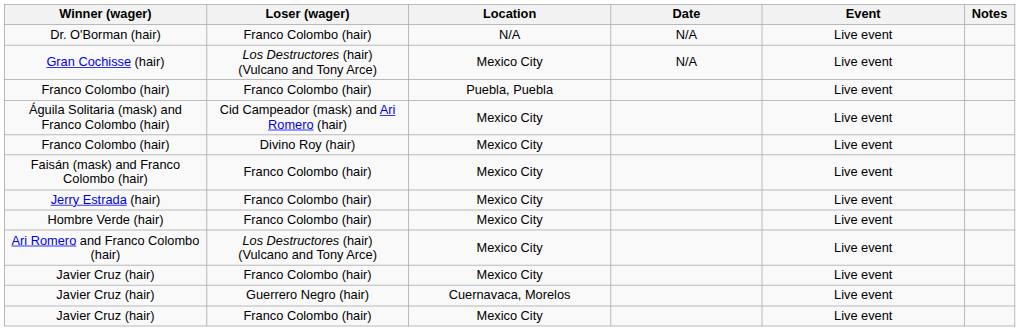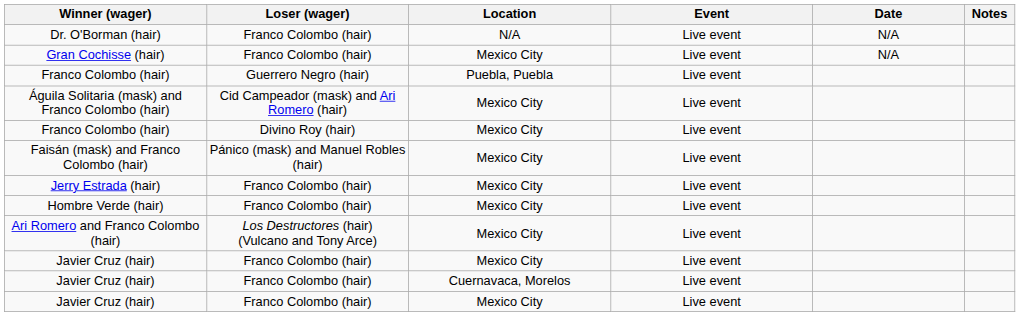 <table class="wikitable sortable" width=100%  style="text-align: center">
 <tr>
 <th width=20% scope="col">Winner (wager)</th>
 <th width=20% scope="col">Loser (wager)</th>
 <th width=20% scope="col">Location</th>
+<th width=20% scope="col">Event</th>
 <th width=15% scope="col">Date</th>
-<th width=20% scope="col">Event</th>
 <th class="unsortable" width=5% scope="col">Notes</th>
 </tr>
 <tr>
 <td>Dr. O'Borman (hair)</td>
 <td>Franco Colombo (hair)</td>
 <td>N/A</td>
+<td>Live event</td>
 <td>N/A</td>
-<td>Live event</td>
 <td> </td>
 </tr>
 <tr>
 <td><a href='#'>Gran Cochisse</a> (hair)</td>
-<td><em>Los Destructores</em> (hair)<br>(Vulcano and Tony Arce)</td>
+<td>Franco Colombo (hair)</td>
 <td>Mexico City</td>
+<td>Live event</td>
 <td>N/A</td>
-<td>Live event</td>
 <td> </td>
 </tr>
 <tr>
 <td>Franco Colombo (hair)</td>
-<td>Franco Colombo (hair)</td>
+<td>Guerrero Negro (hair)</td>
 <td>Puebla, Puebla</td>
+<td>Live event</td>
 <td></td>
-<td>Live event</td>
 <td> </td>
 </tr>
 <tr>
 <td>Águila Solitaria (mask) and Franco Colombo (hair)</td>
 <td>Cid Campeador (mask) and <a href='#'>Ari Romero</a> (hair)</td>
 <td>Mexico City</td>
+<td>Live event</td>
 <td></td>
-<td>Live event</td>
 <td> </td>
 </tr>
 <tr>
 <td>Franco Colombo (hair)</td>
 <td>Divino Roy (hair)</td>
 <td>Mexico City</td>
+<td>Live event</td>
 <td></td>
-<td>Live event</td>
 <td> </td>
 </tr>
 <tr>
 <td>Faisán (mask) and Franco Colombo (hair)</td>
-<td>Franco Colombo (hair)</td>
+<td>Pánico (mask) and Manuel Robles (hair)</td>
 <td>Mexico City</td>
+<td>Live event</td>
 <td></td>
-<td>Live event</td>
 <td> </td>
 </tr>
 <tr>
 <td><a href='#'>Jerry Estrada</a> (hair)</td>
 <td>Franco Colombo (hair)</td>
 <td>Mexico City</td>
+<td>Live event</td>
 <td></td>
-<td>Live event</td>
 <td> </td>
 </tr>
 <tr>
 <td>Hombre Verde (hair)</td>
 <td>Franco Colombo (hair)</td>
 <td>Mexico City</td>
+<td>Live event</td>
 <td></td>
-<td>Live event</td>
 <td> </td>
 </tr>
 <tr>
 <td><a href='#'>Ari Romero</a> and Franco Colombo (hair)</td>
 <td><em>Los Destructores</em> (hair)<br>(Vulcano and Tony Arce)</td>
 <td>Mexico City</td>
+<td>Live event</td>
 <td></td>
-<td>Live event</td>
 <td> </td>
 </tr>
 <tr>
 <td>Javier Cruz (hair)</td>
 <td>Franco Colombo (hair)</td>
 <td>Mexico City</td>
+<td>Live event</td>
 <td></td>
-<td>Live event</td>
 <td></td>
 </tr>
 <tr>
 <td>Javier Cruz (hair)</td>
-<td>Guerrero Negro (hair)</td>
+<td>Franco Colombo (hair)</td>
 <td>Cuernavaca, Morelos</td>
+<td>Live event</td>
 <td></td>
-<td>Live event</td>
 <td> </td>
 </tr>
 <tr>
 <td>Javier Cruz (hair)</td>
 <td>Franco Colombo (hair)</td>
 <td>Mexico City</td>
+<td>Live event</td>
 <td></td>
-<td>Live event</td>
 <td> </td>
 </tr>
 </table>
